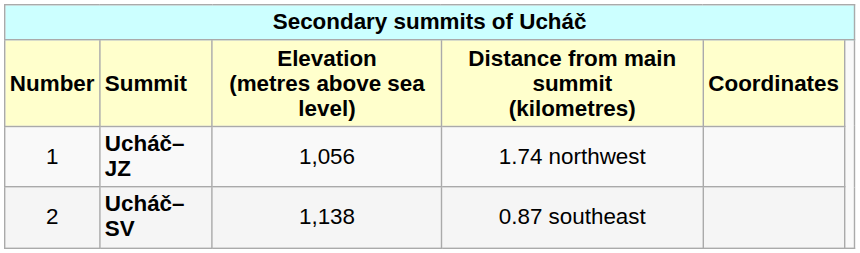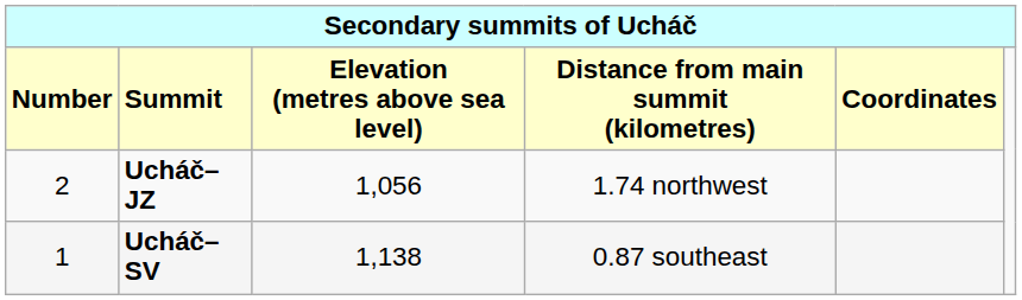 <table class="wikitable">
 <tr>
 <td colspan="6" bgcolor="#CCFFFF" align="center"> <strong>Secondary summits of Ucháč</strong></td>
 </tr>
 <tr>
 <td bgcolor="#FFFFCC" align="center"><strong>Number</strong></td>
 <td bgcolor="#FFFFCC"><strong>Summit</strong></td>
 <td bgcolor="#FFFFCC" align="center"><strong>Elevation</strong><br><strong>(metres above sea level)</strong></td>
 <td bgcolor="#FFFFCC" align="center"><strong>Distance from main summit</strong><br><strong>(kilometres)</strong></td>
 <td bgcolor="#FFFFCC" align="center"><strong>Coordinates</strong></td>
 <td rowspan="3" align="center"></td>
 </tr>
 <tr>
-<td align="center">1</td>
+<td align="center">2</td>
 <td><strong>Ucháč–JZ</strong></td>
 <td align="center">1,056</td>
 <td align="center">1.74 northwest</td>
 <td align="center"></td>
 </tr>
 <tr bgcolor="#F5F5F5">
-<td align="center">2</td>
+<td align="center">1</td>
 <td><strong>Ucháč–SV</strong></td>
 <td align="center">1,138</td>
 <td align="center">0.87 southeast</td>
 <td align="center"></td>
 </tr>
 </table>
